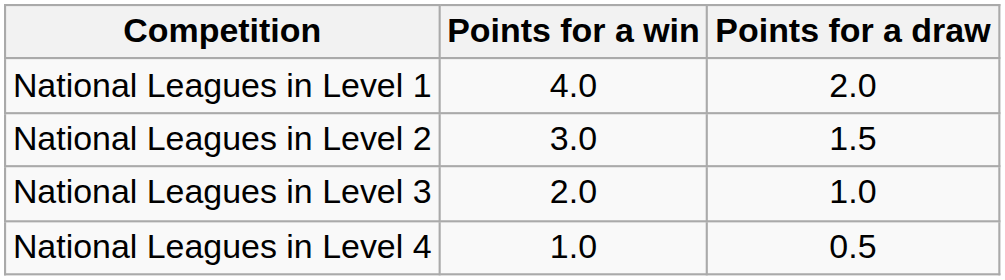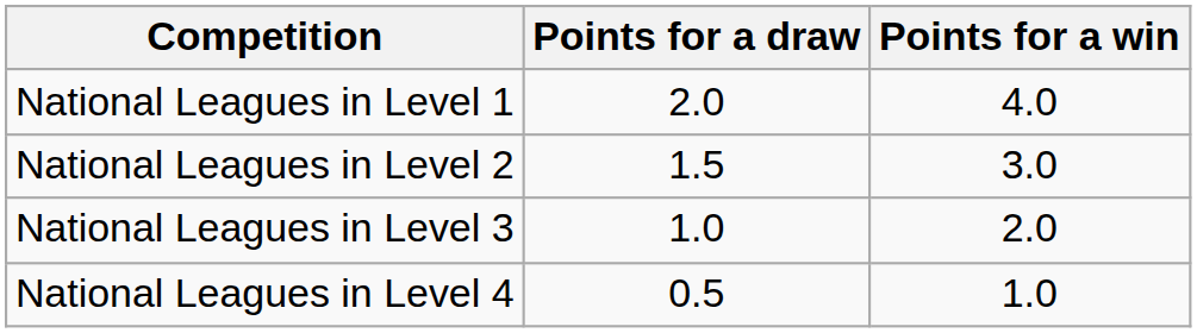 <table class="wikitable">
 <tr>
 <th>Competition</th>
+<th>Points for a draw</th>
 <th>Points for a win</th>
-<th>Points for a draw</th>
 </tr>
 <tr>
 <td>National Leagues in Level 1</td>
+<td align="center">2.0</td>
 <td align="center">4.0</td>
+</tr>
+<tr>
+<td>National Leagues in Level 2</td>
+<td align="center">1.5</td>
+<td align="center">3.0</td>
+</tr>
+<tr>
+<td>National Leagues in Level 3</td>
+<td align="center">1.0</td>
 <td align="center">2.0</td>
 </tr>
 <tr>
-<td>National Leagues in Level 2</td>
-<td align="center">3.0</td>
-<td align="center">1.5</td>
-</tr>
-<tr>
-<td>National Leagues in Level 3</td>
-<td align="center">2.0</td>
+<td>National Leagues in Level 4</td>
+<td align="center">0.5</td>
 <td align="center">1.0</td>
 </tr>
-<tr>
-<td>National Leagues in Level 4</td>
-<td align="center">1.0</td>
-<td align="center">0.5</td>
-</tr>
 </table>
